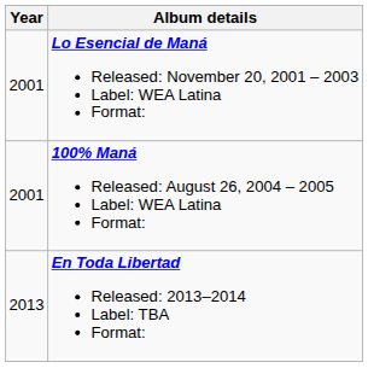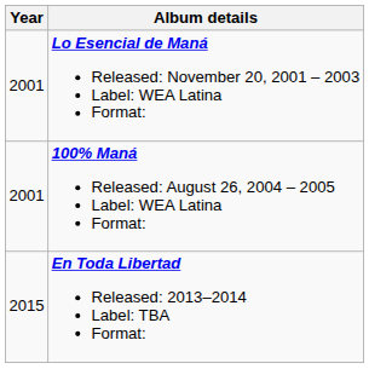 <table class="wikitable">
 <tr>
 <th>Year</th>
 <th>Album details</th>
 </tr>
 <tr>
 <td>2001</td>
 <td><strong><em><a href='#'>Lo Esencial de Maná</a></em></strong><br><ul><li>Released: November 20, 2001 – 2003</li><li>Label: WEA Latina</li><li>Format:</li></ul></td>
 </tr>
 <tr>
 <td>2001</td>
 <td><strong><em><a href='#'>100% Maná</a></em></strong><br><ul><li>Released: August 26, 2004 – 2005</li><li>Label: WEA Latina</li><li>Format:</li></ul></td>
 </tr>
 <tr>
-<td>2013</td>
+<td>2015</td>
 <td><strong><em><a href='#'>En Toda Libertad</a></em></strong><br><ul><li>Released: 2013–2014</li><li>Label: TBA</li><li>Format:</li></ul></td>
 </tr>
 </table>
